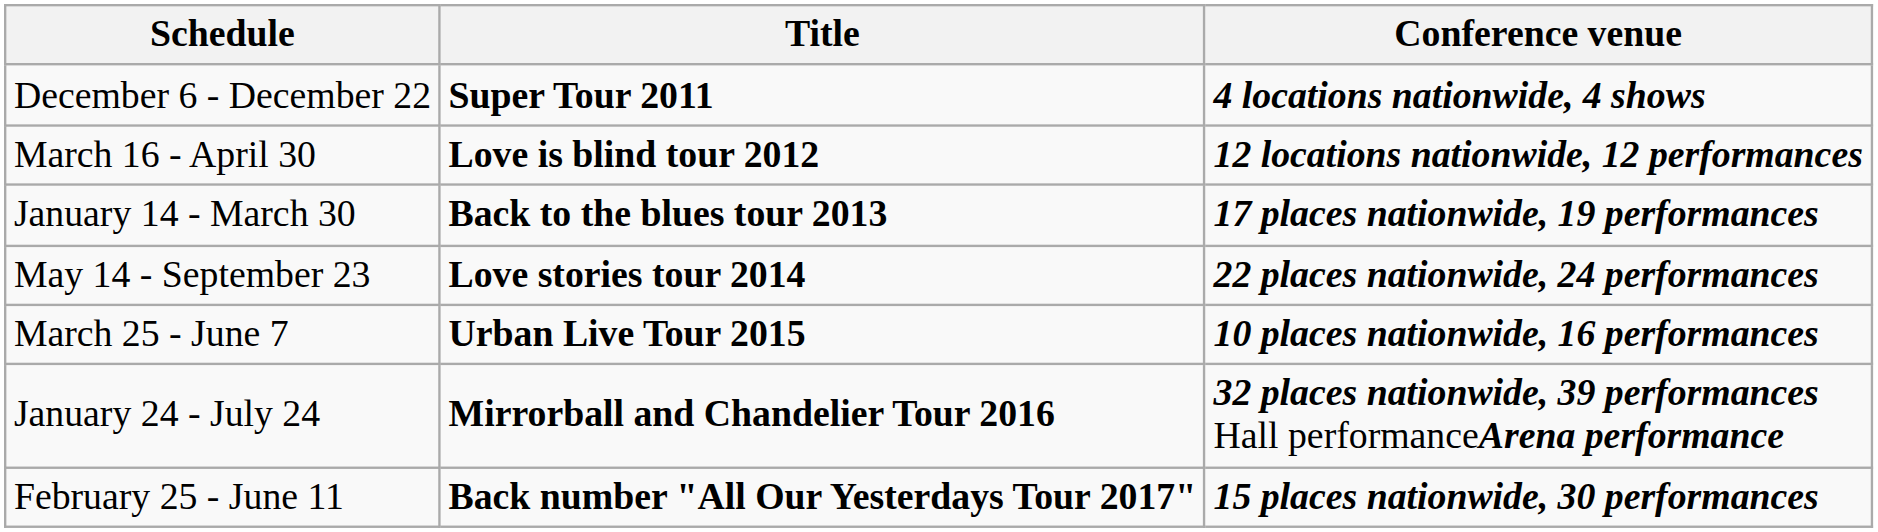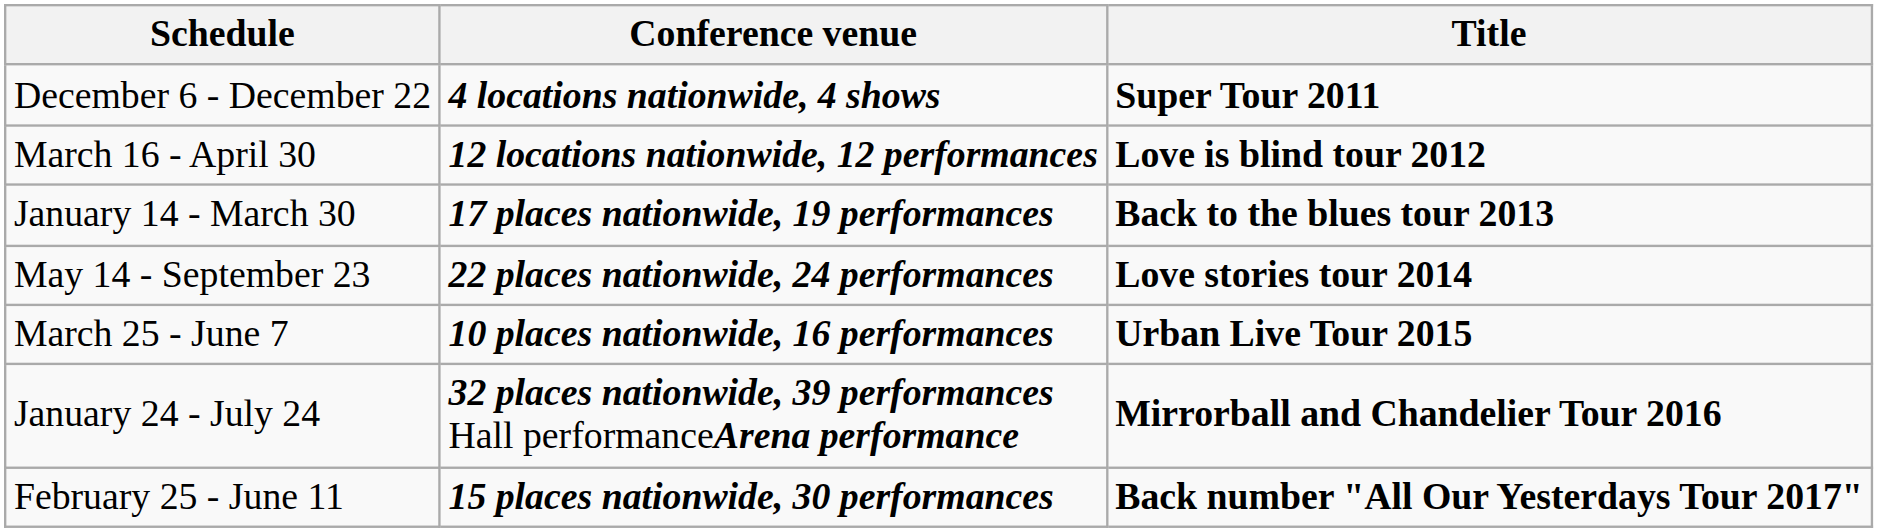 <table class="wikitable">
 <tr>
 <th>Schedule</th>
+<th>Conference venue</th>
 <th>Title</th>
-<th>Conference venue</th>
 </tr>
 <tr>
 <td>December 6 - December 22</td>
+<td><strong><em>4 locations nationwide, 4 shows</em></strong><br></td>
 <td><strong>Super Tour 2011</strong></td>
-<td><strong><em>4 locations nationwide, 4 shows</em></strong><br></td>
 </tr>
 <tr>
 <td>March 16 - April 30</td>
+<td><strong><em>12 locations nationwide, 12 performances</em></strong><br></td>
 <td><strong>Love is blind tour 2012</strong></td>
-<td><strong><em>12 locations nationwide, 12 performances</em></strong><br></td>
 </tr>
 <tr>
 <td>January 14 - March 30</td>
+<td><strong><em>17 places nationwide, 19 performances</em></strong><br></td>
 <td><strong>Back to the blues tour 2013</strong></td>
-<td><strong><em>17 places nationwide, 19 performances</em></strong><br></td>
 </tr>
 <tr>
 <td>May 14 - September 23</td>
+<td><strong><em>22 places nationwide, 24 performances</em></strong><br></td>
 <td><strong>Love stories tour 2014</strong></td>
-<td><strong><em>22 places nationwide, 24 performances</em></strong><br></td>
 </tr>
 <tr>
 <td>March 25 - June 7</td>
+<td><strong><em>10 places nationwide, 16 performances</em></strong><br></td>
 <td><strong>Urban Live Tour 2015</strong></td>
-<td><strong><em>10 places nationwide, 16 performances</em></strong><br></td>
 </tr>
 <tr>
 <td>January 24 - July 24</td>
+<td><strong><em>32 places nationwide, 39 performances</em></strong><br>Hall performance<strong><em>Arena performance</em></strong></td>
 <td><strong>Mirrorball and Chandelier Tour 2016</strong></td>
-<td><strong><em>32 places nationwide, 39 performances</em></strong><br>Hall performance<strong><em>Arena performance</em></strong></td>
 </tr>
 <tr>
 <td>February 25 - June 11</td>
+<td><strong><em>15 places nationwide, 30 performances</em></strong><br></td>
 <td><strong>Back number "All Our Yesterdays Tour 2017"</strong></td>
-<td><strong><em>15 places nationwide, 30 performances</em></strong><br></td>
 </tr>
 </table>
